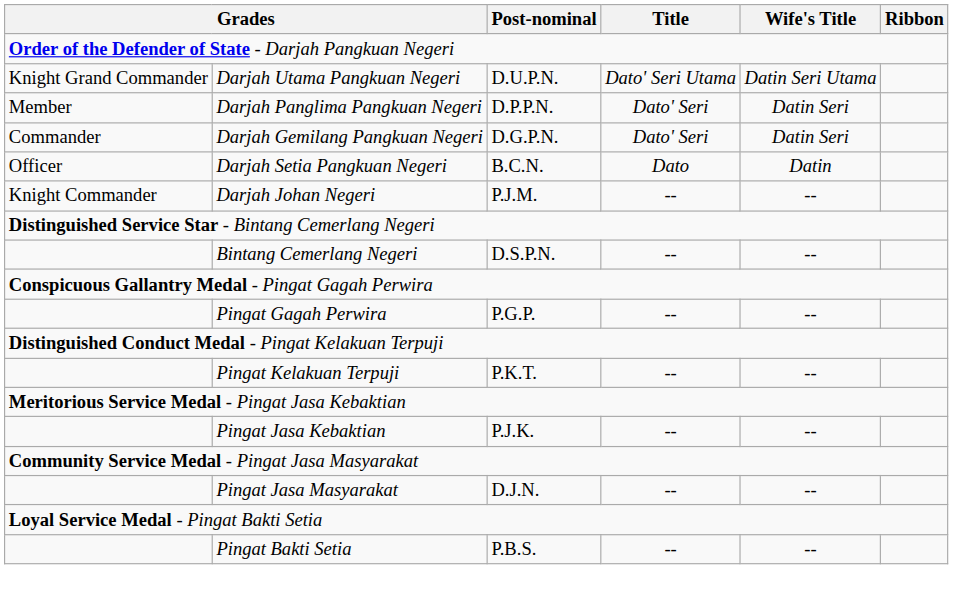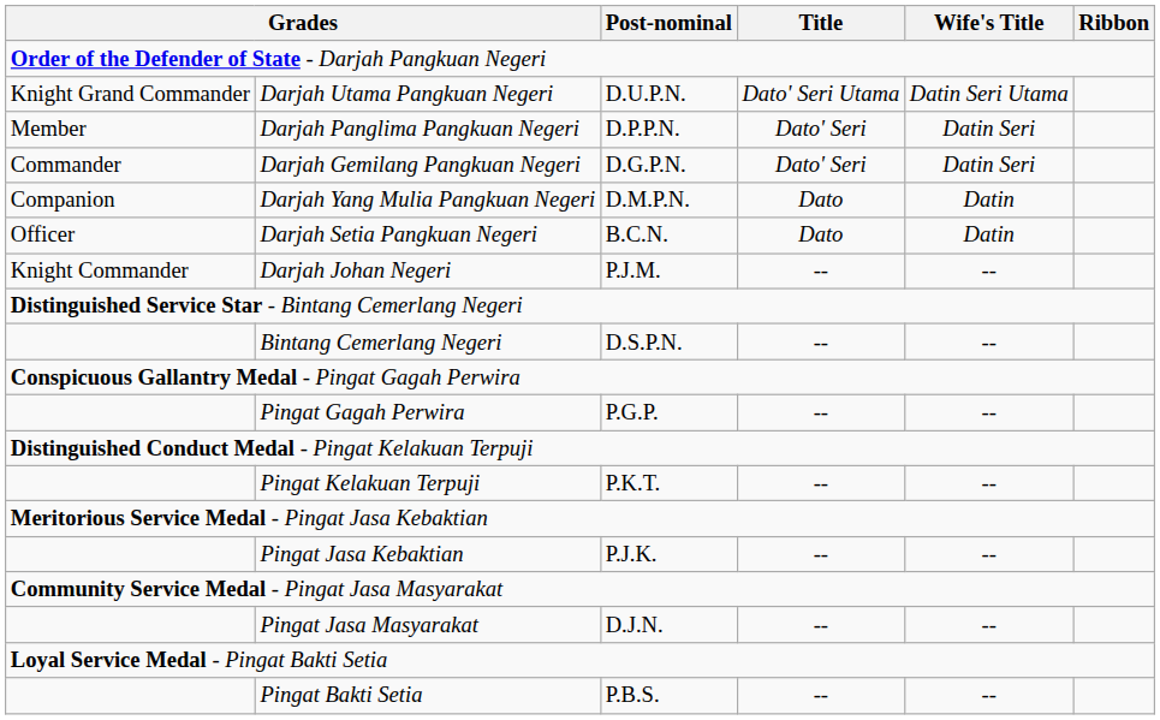 <table class="wikitable">
 <tr>
 <th colspan=2>Grades </th>
 <th>Post-nominal</th>
 <th>Title</th>
 <th>Wife's Title</th>
 <th>Ribbon</th>
 </tr>
 <tr>
 <td colspan="6"><strong><a href='#'>Order of the Defender of State</a></strong> - <em>Darjah Pangkuan Negeri</em></td>
 </tr>
 <tr>
 <td>Knight Grand Commander</td>
 <td><em>Darjah Utama Pangkuan Negeri</em></td>
 <td>D.U.P.N.</td>
 <td align=center><em>Dato' Seri Utama</em></td>
 <td align=center><em>Datin Seri Utama</em></td>
 <td align=center></td>
 </tr>
 <tr>
 <td>Member</td>
 <td><em>Darjah Panglima Pangkuan Negeri</em></td>
 <td>D.P.P.N.</td>
 <td align=center><em>Dato' Seri</em></td>
 <td align=center><em>Datin Seri </em></td>
 <td align=center></td>
 </tr>
 <tr>
 <td>Commander</td>
 <td><em>Darjah Gemilang Pangkuan Negeri</em></td>
 <td>D.G.P.N.</td>
 <td align=center><em>Dato' Seri</em></td>
 <td align=center><em>Datin Seri </em></td>
+<td align=center></td>
+</tr>
+<tr>
+<td>Companion</td>
+<td><em>Darjah Yang Mulia Pangkuan Negeri</em></td>
+<td>D.M.P.N.</td>
+<td align=center><em>Dato</em></td>
+<td align=center><em>Datin</em></td>
 <td align=center></td>
 </tr>
 <tr>
 <td>Officer</td>
 <td><em>Darjah Setia Pangkuan Negeri</em></td>
 <td>B.C.N.</td>
 <td align=center><em>Dato</em></td>
 <td align=center><em>Datin</em></td>
 <td align=center></td>
 </tr>
 <tr>
 <td>Knight Commander</td>
 <td><em>Darjah Johan Negeri</em></td>
 <td>P.J.M.</td>
 <td align=center>--</td>
 <td align=center>--</td>
 <td align=center></td>
 </tr>
 <tr>
 <td colspan="6"><strong>Distinguished Service Star</strong> - <em>Bintang Cemerlang Negeri</em></td>
 </tr>
 <tr>
 <td></td>
 <td><em>Bintang Cemerlang Negeri</em></td>
 <td>D.S.P.N.</td>
 <td align=center>--</td>
 <td align=center>--</td>
 <td align=center></td>
 </tr>
 <tr>
 <td colspan="6"><strong>Conspicuous Gallantry Medal</strong> - <em>Pingat Gagah Perwira</em></td>
 </tr>
 <tr>
 <td></td>
 <td><em>Pingat Gagah Perwira</em></td>
 <td>P.G.P.</td>
 <td align=center>--</td>
 <td align=center>--</td>
 <td align=center></td>
 </tr>
 <tr>
 <td colspan="6"><strong>Distinguished Conduct Medal</strong> - <em>Pingat Kelakuan Terpuji</em></td>
 </tr>
 <tr>
 <td></td>
 <td><em>Pingat Kelakuan Terpuji</em></td>
 <td>P.K.T.</td>
 <td align=center>--</td>
 <td align=center>--</td>
 <td align=center></td>
 </tr>
 <tr>
 <td colspan="6"><strong>Meritorious Service Medal</strong> - <em>Pingat Jasa Kebaktian</em></td>
 </tr>
 <tr>
 <td></td>
 <td><em>Pingat Jasa Kebaktian</em></td>
 <td>P.J.K.</td>
 <td align=center>--</td>
 <td align=center>--</td>
 <td align=center></td>
 </tr>
 <tr>
 <td colspan="6"><strong>Community Service Medal</strong> - <em>Pingat Jasa Masyarakat</em></td>
 </tr>
 <tr>
 <td></td>
 <td><em>Pingat Jasa Masyarakat</em></td>
 <td>D.J.N.</td>
 <td align=center>--</td>
 <td align=center>--</td>
 <td align=center></td>
 </tr>
 <tr>
 <td colspan="6"><strong>Loyal Service Medal</strong> - <em>Pingat Bakti Setia</em></td>
 </tr>
 <tr>
 <td></td>
 <td><em>Pingat Bakti Setia</em></td>
 <td>P.B.S.</td>
 <td align=center>--</td>
 <td align=center>--</td>
 <td align=center></td>
 </tr>
 </table>
